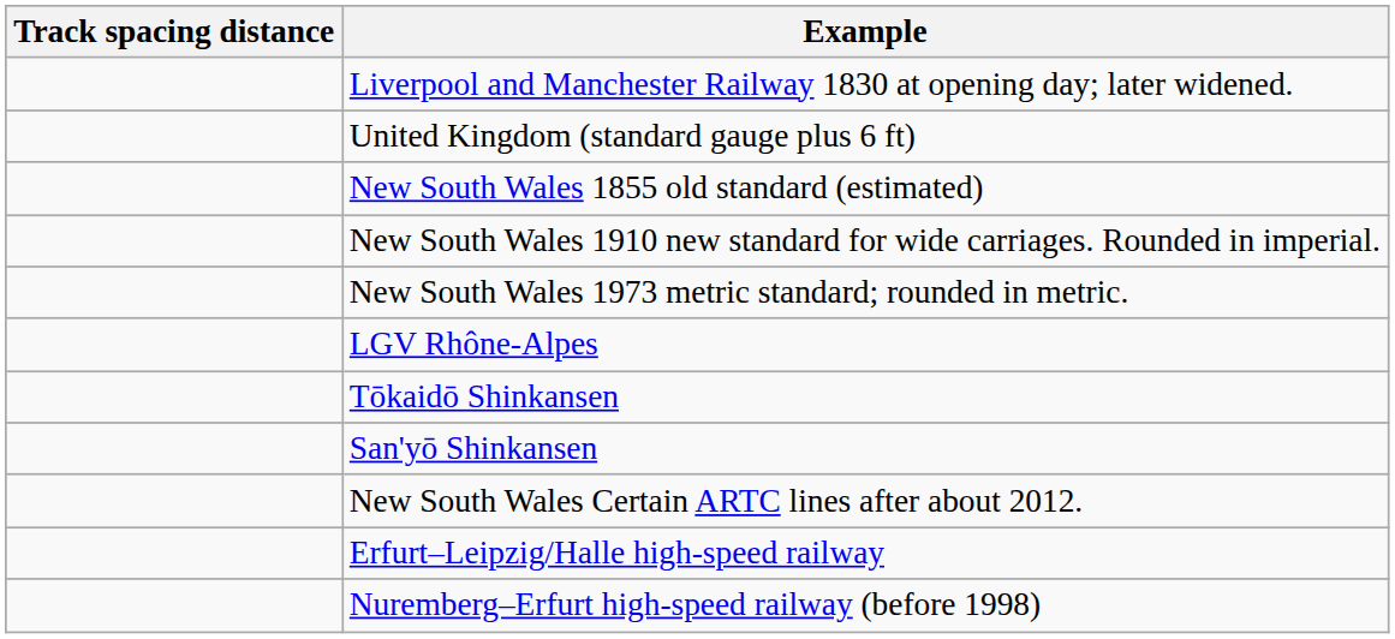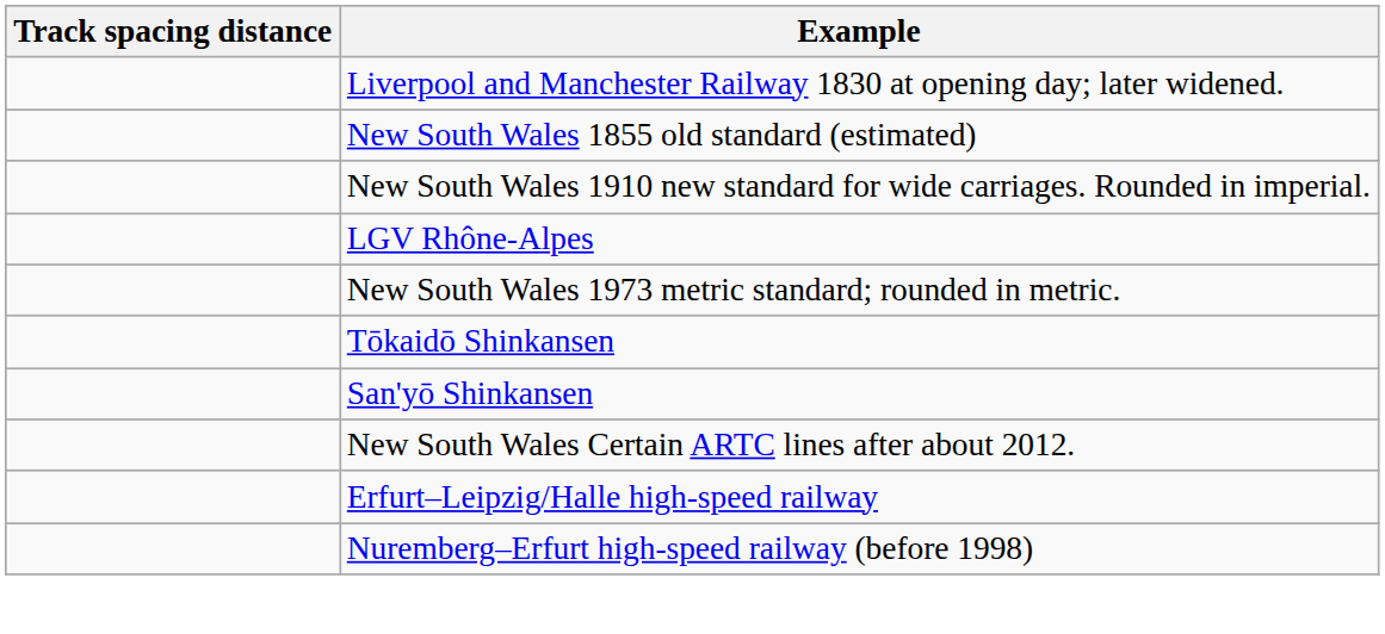 <table class="wikitable sortable">
 <tr>
 <th>Track spacing distance</th>
 <th>Example</th>
 </tr>
 <tr>
 <td></td>
 <td><a href='#'>Liverpool and Manchester Railway</a> 1830 at opening day; later widened.</td>
 </tr>
 <tr>
 <td></td>
-<td>United Kingdom (standard gauge plus 6 ft)</td>
-</tr>
-<tr>
-<td></td>
 <td><a href='#'>New South Wales</a> 1855 old standard (estimated)</td>
 </tr>
 <tr>
 <td></td>
 <td>New South Wales 1910 new standard for  wide carriages. Rounded in imperial.</td>
 </tr>
 <tr>
 <td></td>
-<td>New South Wales 1973 metric standard; rounded in metric.</td>
+<td><a href='#'>LGV Rhône-Alpes</a></td>
 </tr>
 <tr>
 <td></td>
-<td><a href='#'>LGV Rhône-Alpes</a></td>
+<td>New South Wales 1973 metric standard; rounded in metric.</td>
 </tr>
 <tr>
 <td></td>
 <td><a href='#'>Tōkaidō Shinkansen</a></td>
 </tr>
 <tr>
 <td></td>
 <td><a href='#'>San'yō Shinkansen</a></td>
 </tr>
 <tr>
 <td></td>
 <td>New South Wales Certain <a href='#'>ARTC</a> lines after about 2012.</td>
 </tr>
 <tr>
 <td></td>
 <td><a href='#'>Erfurt–Leipzig/Halle high-speed railway</a></td>
 </tr>
 <tr>
 <td></td>
 <td><a href='#'>Nuremberg–Erfurt high-speed railway</a> (before 1998)</td>
 </tr>
 </table>
